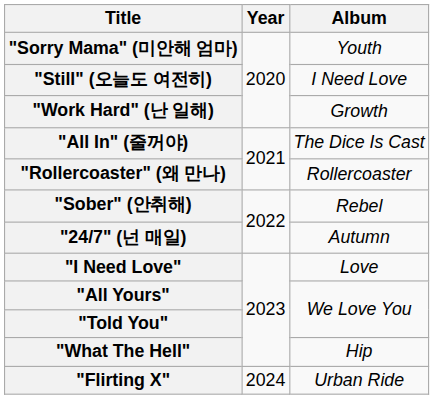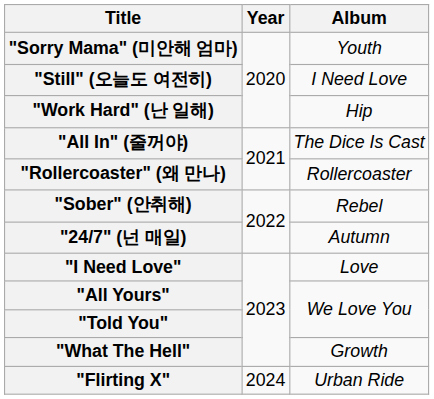 <table class="wikitable plainrowheaders" style="text-align:center;">
 <tr>
 <th scope="col">Title</th>
 <th scope="col">Year</th>
 <th scope="col">Album</th>
 </tr>
 <tr>
 <th scope="row">"Sorry Mama" (미안해 엄마)</th>
 <td rowspan="3">2020</td>
 <td><em>Youth</em></td>
 </tr>
 <tr>
 <th scope="row">"Still" (오늘도 여전히)</th>
 <td><em>I Need Love</em></td>
 </tr>
 <tr>
 <th scope="row">"Work Hard" (난 일해)</th>
-<td><em>Growth</em></td>
+<td><em>Hip</em></td>
 </tr>
 <tr>
 <th scope="row">"All In" (줄꺼야)</th>
 <td rowspan="2">2021</td>
 <td><em>The Dice Is Cast</em></td>
 </tr>
 <tr>
 <th scope="row">"Rollercoaster" (왜 만나)</th>
 <td><em>Rollercoaster</em></td>
 </tr>
 <tr>
 <th scope="row">"Sober" (안취해)</th>
 <td rowspan="2">2022</td>
 <td><em>Rebel</em></td>
 </tr>
 <tr>
 <th scope="row">"24/7" (넌 매일)</th>
 <td><em>Autumn</em></td>
 </tr>
 <tr>
 <th scope="row">"I Need Love"</th>
 <td rowspan="4">2023</td>
 <td><em>Love</em></td>
 </tr>
 <tr>
 <th scope="row">"All Yours"</th>
 <td rowspan="2"><em>We Love You</em></td>
 </tr>
 <tr>
 <th scope="row">"Told You"</th>
 </tr>
 <tr>
 <th scope="row">"What The Hell"</th>
-<td><em>Hip</em></td>
+<td><em>Growth</em></td>
 </tr>
 <tr>
 <th scope="row">"Flirting X"</th>
 <td>2024</td>
 <td><em>Urban Ride</em></td>
 </tr>
 </table>
